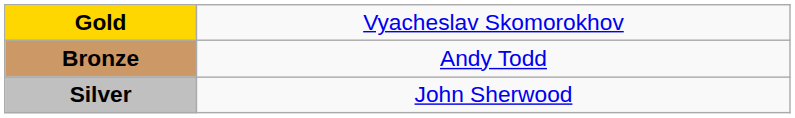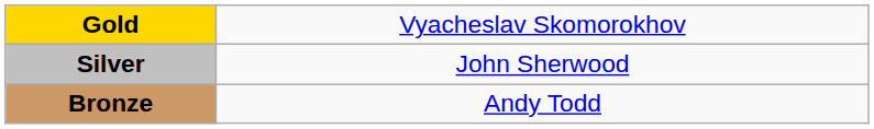 <table class="wikitable" style="text-align:center; " width="35%">
 <tr>
 <td bgcolor="gold"><strong>Gold</strong></td>
 <td><a href='#'>Vyacheslav Skomorokhov</a><br>  <small><em></em></small></td>
 </tr>
 <tr>
+<td bgcolor="silver"><strong>Silver</strong></td>
+<td><a href='#'>John Sherwood</a><br>  <small><em></em></small></td>
+</tr>
+<tr>
 <td bgcolor="CC9966"><strong>Bronze</strong></td>
 <td><a href='#'>Andy Todd</a><br>  <small><em></em></small></td>
 </tr>
-<tr>
-<td bgcolor="silver"><strong>Silver</strong></td>
-<td><a href='#'>John Sherwood</a><br>  <small><em></em></small></td>
-</tr>
 </table>
